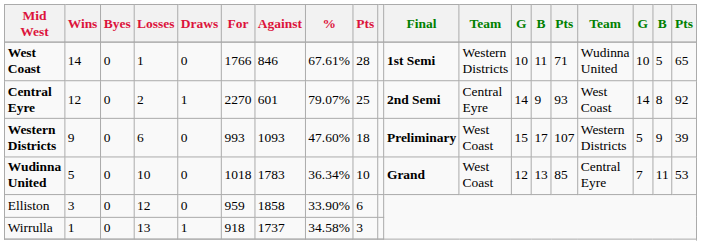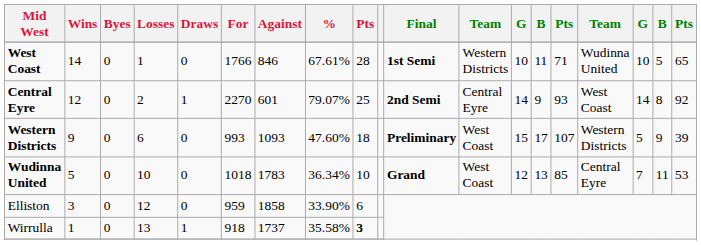 <table style="font-size: 85%; text-align: left;" class="wikitable">
 <tr>
 <th style="color:crimson">Mid West</th>
 <th style="color:crimson">Wins</th>
 <th style="color:crimson">Byes</th>
 <th style="color:crimson">Losses</th>
 <th style="color:crimson">Draws</th>
 <th style="color:crimson">For</th>
 <th style="color:crimson">Against</th>
 <th style="color:crimson">%</th>
 <th style="color:crimson">Pts</th>
 <th></th>
 <th style="color:green">Final</th>
 <th style="color:green">Team</th>
 <th style="color:green">G</th>
 <th style="color:green">B</th>
 <th style="color:green">Pts</th>
 <th style="color:green">Team</th>
 <th style="color:green">G</th>
 <th style="color:green">B</th>
 <th style="color:green">Pts</th>
 </tr>
 <tr>
 </tr>
 <tr>
 </tr>
 <tr>
 <td><strong>	West Coast	</strong></td>
 <td>14</td>
 <td>0</td>
 <td>1</td>
 <td>0</td>
 <td>1766</td>
 <td>846</td>
 <td>67.61%</td>
 <td>28</td>
 <td></td>
 <td><strong>1st Semi</strong></td>
 <td>Western Districts</td>
 <td>10</td>
 <td>11</td>
 <td>71</td>
 <td>Wudinna United</td>
 <td>10</td>
 <td>5</td>
 <td>65</td>
 </tr>
 <tr>
 <td><strong>	Central Eyre	</strong></td>
 <td>12</td>
 <td>0</td>
 <td>2</td>
 <td>1</td>
 <td>2270</td>
 <td>601</td>
 <td>79.07%</td>
 <td>25</td>
 <td></td>
 <td><strong>2nd Semi</strong></td>
 <td>Central Eyre</td>
 <td>14</td>
 <td>9</td>
 <td>93</td>
 <td>West Coast</td>
 <td>14</td>
 <td>8</td>
 <td>92</td>
 </tr>
 <tr>
 <td><strong>	Western Districts	</strong></td>
 <td>9</td>
 <td>0</td>
 <td>6</td>
 <td>0</td>
 <td>993</td>
 <td>1093</td>
 <td>47.60%</td>
 <td>18</td>
 <td></td>
 <td><strong>Preliminary</strong></td>
 <td>West Coast</td>
 <td>15</td>
 <td>17</td>
 <td>107</td>
 <td>Western Districts</td>
 <td>5</td>
 <td>9</td>
 <td>39</td>
 </tr>
 <tr>
 <td><strong>	Wudinna United	</strong></td>
 <td>5</td>
 <td>0</td>
 <td>10</td>
 <td>0</td>
 <td>1018</td>
 <td>1783</td>
 <td>36.34%</td>
 <td>10</td>
 <td></td>
 <td><strong>Grand</strong></td>
 <td>West Coast</td>
 <td>12</td>
 <td>13</td>
 <td>85</td>
 <td>Central Eyre</td>
 <td>7</td>
 <td>11</td>
 <td>53</td>
 </tr>
 <tr>
 <td>Elliston</td>
 <td>3</td>
 <td>0</td>
 <td>12</td>
 <td>0</td>
 <td>959</td>
 <td>1858</td>
 <td>33.90%</td>
 <td>6</td>
 <td></td>
 </tr>
 <tr>
 <td>Wirrulla</td>
 <td>1</td>
 <td>0</td>
 <td>13</td>
 <td>1</td>
 <td>918</td>
 <td>1737</td>
-<td>34.58%</td>
-<td>3</td>
+<td>35.58%</td>
+<td><strong>3</strong></td>
 <td></td>
 </tr>
 <tr>
 </tr>
 </table>
